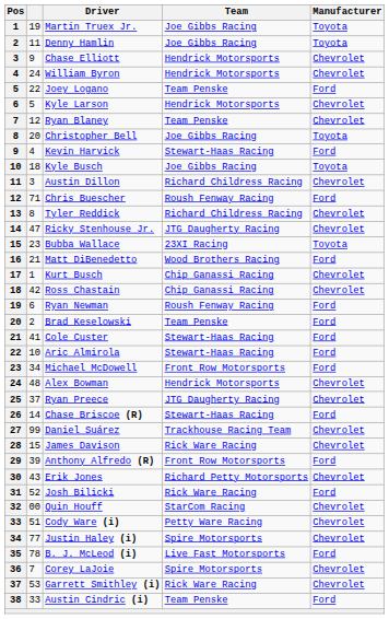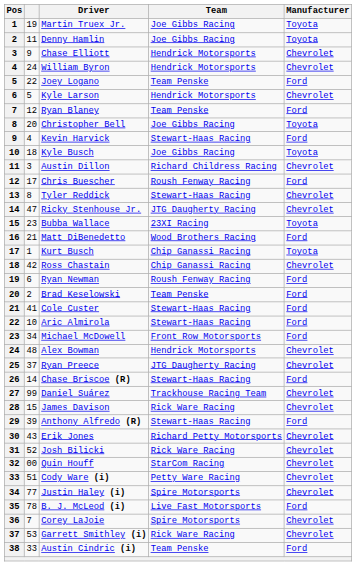 <table class="wikitable" style="font-size:95%">
 <tr>
 <th>Pos</th>
 <th></th>
 <th>Driver</th>
 <th>Team</th>
 <th>Manufacturer</th>
 </tr>
 <tr>
 <th>1</th>
 <td>19</td>
 <td><a href='#'>Martin Truex Jr.</a></td>
 <td><a href='#'>Joe Gibbs Racing</a></td>
 <td><a href='#'>Toyota</a></td>
 </tr>
 <tr>
 <th>2</th>
 <td>11</td>
 <td><a href='#'>Denny Hamlin</a></td>
 <td><a href='#'>Joe Gibbs Racing</a></td>
 <td><a href='#'>Toyota</a></td>
 </tr>
 <tr>
 <th>3</th>
 <td>9</td>
 <td><a href='#'>Chase Elliott</a></td>
 <td><a href='#'>Hendrick Motorsports</a></td>
 <td><a href='#'>Chevrolet</a></td>
 </tr>
 <tr>
 <th>4</th>
 <td>24</td>
 <td><a href='#'>William Byron</a></td>
 <td><a href='#'>Hendrick Motorsports</a></td>
 <td><a href='#'>Chevrolet</a></td>
 </tr>
 <tr>
 <th>5</th>
 <td>22</td>
 <td><a href='#'>Joey Logano</a></td>
 <td><a href='#'>Team Penske</a></td>
 <td><a href='#'>Ford</a></td>
 </tr>
 <tr>
 <th>6</th>
 <td>5</td>
 <td><a href='#'>Kyle Larson</a></td>
 <td><a href='#'>Hendrick Motorsports</a></td>
 <td><a href='#'>Chevrolet</a></td>
 </tr>
 <tr>
 <th>7</th>
 <td>12</td>
 <td><a href='#'>Ryan Blaney</a></td>
 <td><a href='#'>Team Penske</a></td>
-<td><a href='#'>Chevrolet</a></td>
+<td><a href='#'>Ford</a></td>
 </tr>
 <tr>
 <th>8</th>
 <td>20</td>
 <td><a href='#'>Christopher Bell</a></td>
 <td><a href='#'>Joe Gibbs Racing</a></td>
 <td><a href='#'>Toyota</a></td>
 </tr>
 <tr>
 <th>9</th>
 <td>4</td>
 <td><a href='#'>Kevin Harvick</a></td>
 <td><a href='#'>Stewart-Haas Racing</a></td>
 <td><a href='#'>Ford</a></td>
 </tr>
 <tr>
 <th>10</th>
 <td>18</td>
 <td><a href='#'>Kyle Busch</a></td>
 <td><a href='#'>Joe Gibbs Racing</a></td>
 <td><a href='#'>Toyota</a></td>
 </tr>
 <tr>
 <th>11</th>
 <td>3</td>
 <td><a href='#'>Austin Dillon</a></td>
 <td><a href='#'>Richard Childress Racing</a></td>
 <td><a href='#'>Chevrolet</a></td>
 </tr>
 <tr>
 <th>12</th>
-<td>71</td>
+<td>17</td>
 <td><a href='#'>Chris Buescher</a></td>
 <td><a href='#'>Roush Fenway Racing</a></td>
 <td><a href='#'>Ford</a></td>
 </tr>
 <tr>
 <th>13</th>
 <td>8</td>
 <td><a href='#'>Tyler Reddick</a></td>
-<td><a href='#'>Richard Childress Racing</a></td>
+<td><a href='#'>Stewart-Haas Racing</a></td>
 <td><a href='#'>Chevrolet</a></td>
 </tr>
 <tr>
 <th>14</th>
 <td>47</td>
 <td><a href='#'>Ricky Stenhouse Jr.</a></td>
 <td><a href='#'>JTG Daugherty Racing</a></td>
 <td><a href='#'>Chevrolet</a></td>
 </tr>
 <tr>
 <th>15</th>
 <td>23</td>
 <td><a href='#'>Bubba Wallace</a></td>
 <td><a href='#'>23XI Racing</a></td>
 <td><a href='#'>Toyota</a></td>
 </tr>
 <tr>
 <th>16</th>
 <td>21</td>
 <td><a href='#'>Matt DiBenedetto</a></td>
 <td><a href='#'>Wood Brothers Racing</a></td>
 <td><a href='#'>Ford</a></td>
 </tr>
 <tr>
 <th>17</th>
 <td>1</td>
 <td><a href='#'>Kurt Busch</a></td>
 <td><a href='#'>Chip Ganassi Racing</a></td>
-<td><a href='#'>Chevrolet</a></td>
+<td><a href='#'>Toyota</a></td>
 </tr>
 <tr>
 <th>18</th>
 <td>42</td>
 <td><a href='#'>Ross Chastain</a></td>
 <td><a href='#'>Chip Ganassi Racing</a></td>
 <td><a href='#'>Chevrolet</a></td>
 </tr>
 <tr>
 <th>19</th>
 <td>6</td>
 <td><a href='#'>Ryan Newman</a></td>
 <td><a href='#'>Roush Fenway Racing</a></td>
 <td><a href='#'>Ford</a></td>
 </tr>
 <tr>
 <th>20</th>
 <td>2</td>
 <td><a href='#'>Brad Keselowski</a></td>
 <td><a href='#'>Team Penske</a></td>
 <td><a href='#'>Ford</a></td>
 </tr>
 <tr>
 <th>21</th>
 <td>41</td>
 <td><a href='#'>Cole Custer</a></td>
 <td><a href='#'>Stewart-Haas Racing</a></td>
 <td><a href='#'>Ford</a></td>
 </tr>
 <tr>
 <th>22</th>
 <td>10</td>
 <td><a href='#'>Aric Almirola</a></td>
 <td><a href='#'>Stewart-Haas Racing</a></td>
 <td><a href='#'>Ford</a></td>
 </tr>
 <tr>
 <th>23</th>
 <td>34</td>
 <td><a href='#'>Michael McDowell</a></td>
 <td><a href='#'>Front Row Motorsports</a></td>
 <td><a href='#'>Ford</a></td>
 </tr>
 <tr>
 <th>24</th>
 <td>48</td>
 <td><a href='#'>Alex Bowman</a></td>
 <td><a href='#'>Hendrick Motorsports</a></td>
 <td><a href='#'>Chevrolet</a></td>
 </tr>
 <tr>
 <th>25</th>
 <td>37</td>
 <td><a href='#'>Ryan Preece</a></td>
 <td><a href='#'>JTG Daugherty Racing</a></td>
 <td><a href='#'>Chevrolet</a></td>
 </tr>
 <tr>
 <th>26</th>
 <td>14</td>
 <td><a href='#'>Chase Briscoe</a> <strong>(R)</strong></td>
 <td><a href='#'>Stewart-Haas Racing</a></td>
 <td><a href='#'>Ford</a></td>
 </tr>
 <tr>
 <th>27</th>
 <td>99</td>
 <td><a href='#'>Daniel Suárez</a></td>
 <td><a href='#'>Trackhouse Racing Team</a></td>
 <td><a href='#'>Chevrolet</a></td>
 </tr>
 <tr>
 <th>28</th>
 <td>15</td>
 <td><a href='#'>James Davison</a></td>
 <td><a href='#'>Rick Ware Racing</a></td>
 <td><a href='#'>Chevrolet</a></td>
 </tr>
 <tr>
 <th>29</th>
 <td>39</td>
 <td><a href='#'>Anthony Alfredo</a> <strong>(R)</strong></td>
-<td><a href='#'>Front Row Motorsports</a></td>
+<td><a href='#'>Stewart-Haas Racing</a></td>
 <td><a href='#'>Ford</a></td>
 </tr>
 <tr>
 <th>30</th>
 <td>43</td>
 <td><a href='#'>Erik Jones</a></td>
 <td><a href='#'>Richard Petty Motorsports</a></td>
 <td><a href='#'>Chevrolet</a></td>
 </tr>
 <tr>
 <th>31</th>
 <td>52</td>
 <td><a href='#'>Josh Bilicki</a></td>
 <td><a href='#'>Rick Ware Racing</a></td>
-<td><a href='#'>Ford</a></td>
+<td><a href='#'>Chevrolet</a></td>
 </tr>
 <tr>
 <th>32</th>
 <td>00</td>
 <td><a href='#'>Quin Houff</a></td>
 <td><a href='#'>StarCom Racing</a></td>
 <td><a href='#'>Chevrolet</a></td>
 </tr>
 <tr>
 <th>33</th>
 <td>51</td>
 <td><a href='#'>Cody Ware</a> <strong>(i)</strong></td>
 <td><a href='#'>Petty Ware Racing</a></td>
 <td><a href='#'>Chevrolet</a></td>
 </tr>
 <tr>
 <th>34</th>
 <td>77</td>
 <td><a href='#'>Justin Haley</a> <strong>(i)</strong></td>
 <td><a href='#'>Spire Motorsports</a></td>
 <td><a href='#'>Chevrolet</a></td>
 </tr>
 <tr>
 <th>35</th>
 <td>78</td>
 <td><a href='#'>B. J. McLeod</a> <strong>(i)</strong></td>
 <td><a href='#'>Live Fast Motorsports</a></td>
 <td><a href='#'>Ford</a></td>
 </tr>
 <tr>
 <th>36</th>
 <td>7</td>
 <td><a href='#'>Corey LaJoie</a></td>
 <td><a href='#'>Spire Motorsports</a></td>
 <td><a href='#'>Chevrolet</a></td>
 </tr>
 <tr>
 <th>37</th>
 <td>53</td>
 <td><a href='#'>Garrett Smithley</a> <strong>(i)</strong></td>
 <td><a href='#'>Rick Ware Racing</a></td>
 <td><a href='#'>Chevrolet</a></td>
 </tr>
 <tr>
 <th>38</th>
 <td>33</td>
 <td><a href='#'>Austin Cindric</a> <strong>(i)</strong></td>
 <td><a href='#'>Team Penske</a></td>
 <td><a href='#'>Ford</a></td>
 </tr>
 <tr>
 <th colspan="7"></th>
 </tr>
 </table>
